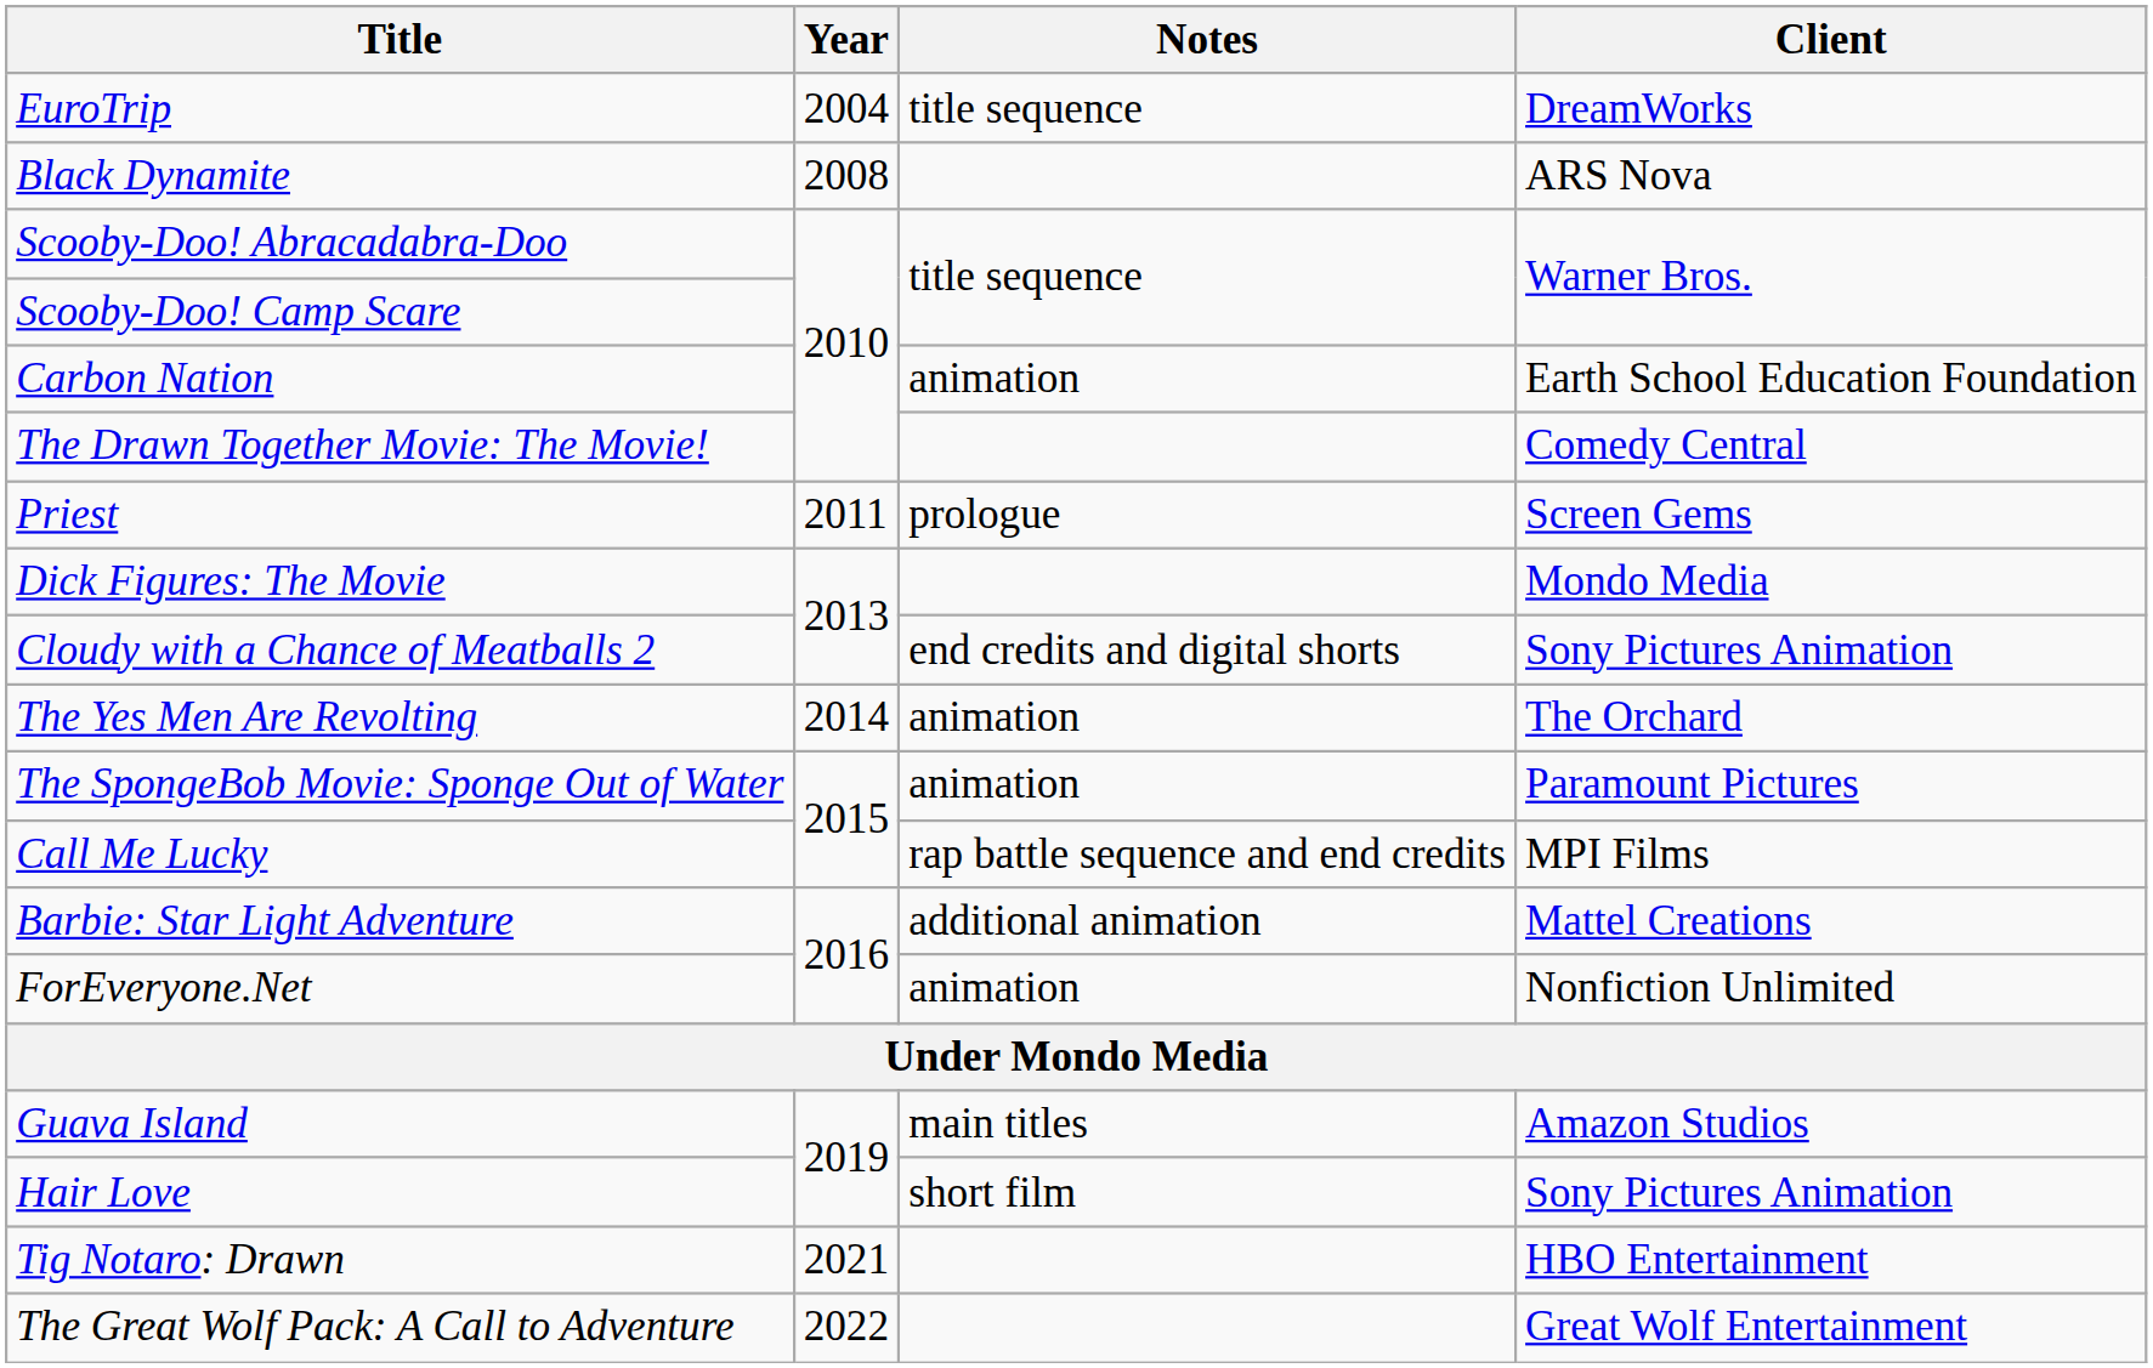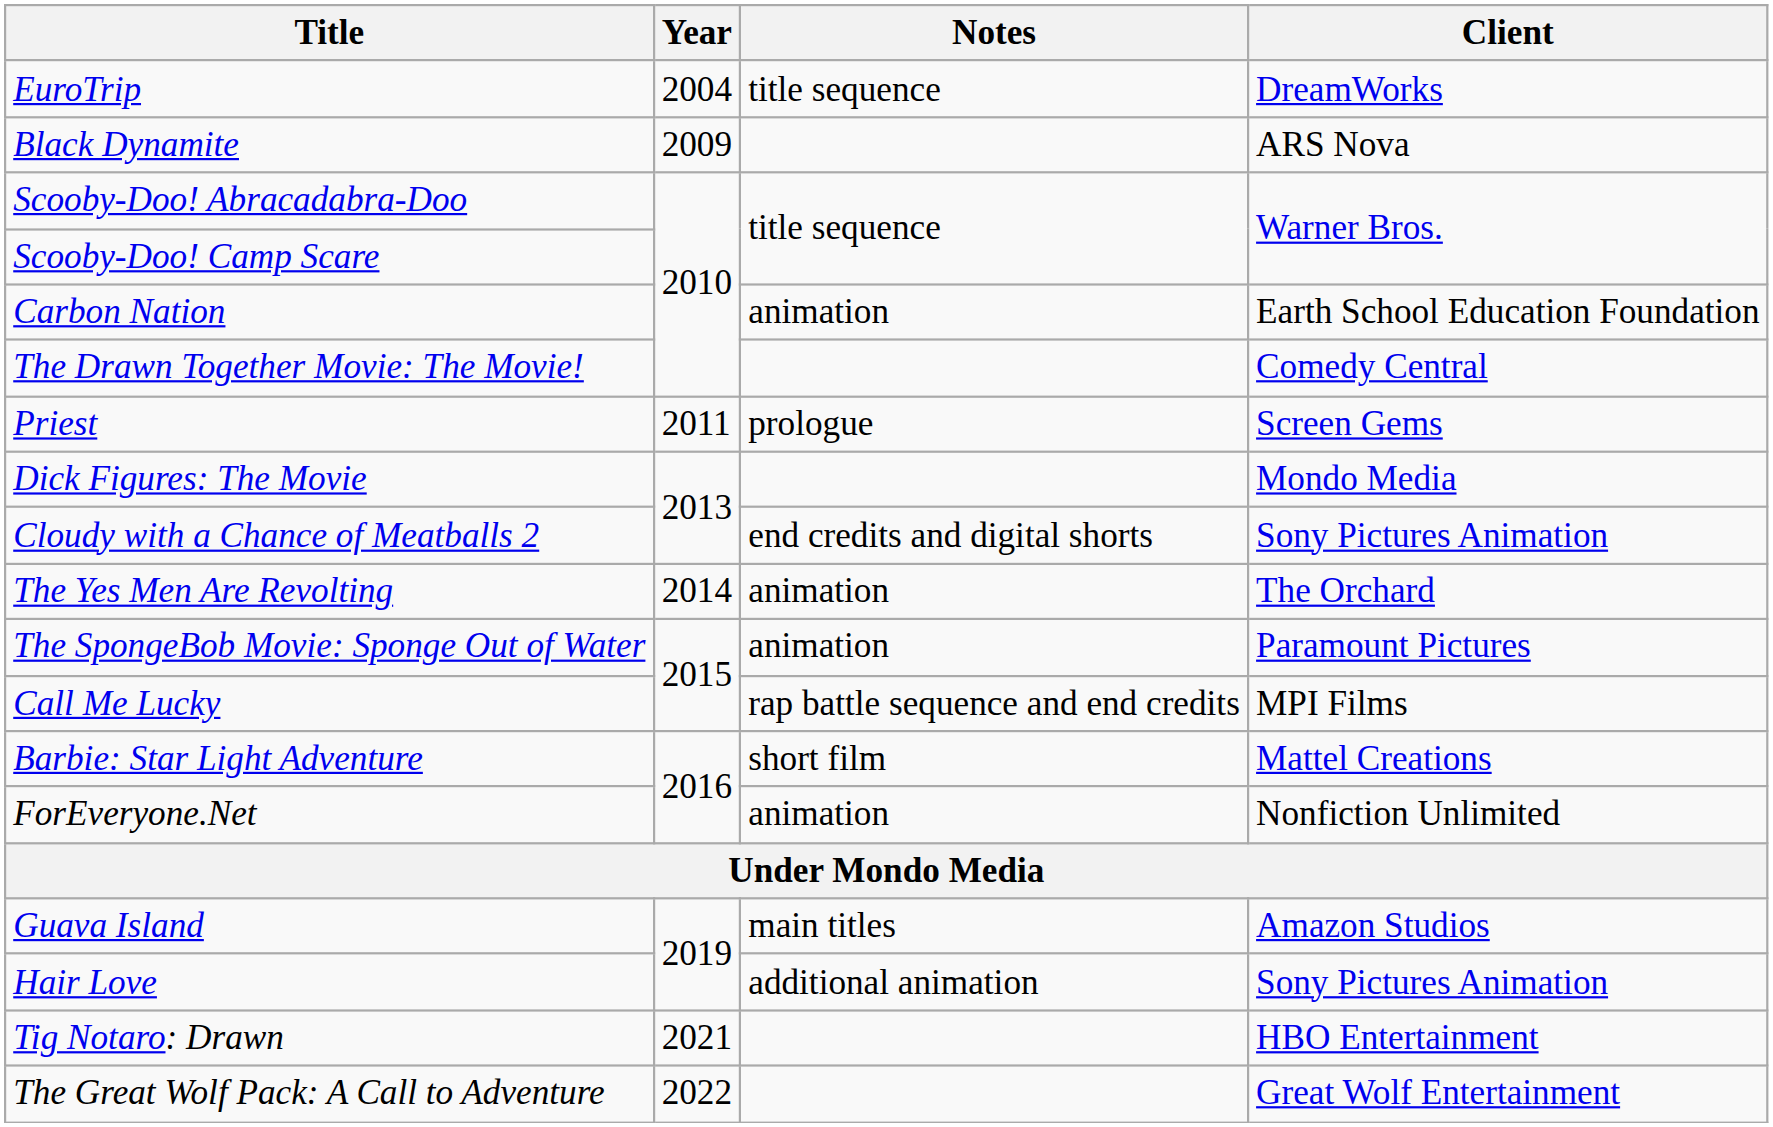 <table class="wikitable sortable">
 <tr>
 <th>Title</th>
 <th>Year</th>
 <th>Notes</th>
 <th>Client</th>
 </tr>
 <tr>
 <td><em><a href='#'>EuroTrip</a></em></td>
 <td>2004</td>
 <td>title sequence</td>
 <td><a href='#'>DreamWorks</a></td>
 </tr>
 <tr>
 <td><em><a href='#'>Black Dynamite</a></em></td>
-<td>2008</td>
+<td>2009</td>
 <td></td>
 <td>ARS Nova</td>
 </tr>
 <tr>
 <td><em><a href='#'>Scooby-Doo! Abracadabra-Doo</a></em></td>
 <td rowspan=4>2010</td>
 <td rowspan=2>title sequence</td>
 <td rowspan=2><a href='#'>Warner Bros.</a></td>
 </tr>
 <tr>
 <td><em><a href='#'>Scooby-Doo! Camp Scare</a></em></td>
 </tr>
 <tr>
 <td><em><a href='#'>Carbon Nation</a></em></td>
 <td>animation</td>
 <td>Earth School Education Foundation</td>
 </tr>
 <tr>
 <td><em><a href='#'>The Drawn Together Movie: The Movie!</a></em></td>
 <td></td>
 <td><a href='#'>Comedy Central</a></td>
 </tr>
 <tr>
 <td><em><a href='#'>Priest</a></em></td>
 <td>2011</td>
 <td>prologue</td>
 <td><a href='#'>Screen Gems</a></td>
 </tr>
 <tr>
 <td><em><a href='#'>Dick Figures: The Movie</a></em></td>
 <td rowspan=2>2013</td>
 <td></td>
 <td><a href='#'>Mondo Media</a></td>
 </tr>
 <tr>
 <td><em><a href='#'>Cloudy with a Chance of Meatballs 2</a></em></td>
 <td>end credits and digital shorts</td>
 <td><a href='#'>Sony Pictures Animation</a></td>
 </tr>
 <tr>
 <td><em><a href='#'>The Yes Men Are Revolting</a></em></td>
 <td>2014</td>
 <td>animation</td>
 <td><a href='#'>The Orchard</a></td>
 </tr>
 <tr>
 <td><em><a href='#'>The SpongeBob Movie: Sponge Out of Water</a></em></td>
 <td rowspan=2>2015</td>
 <td>animation</td>
 <td><a href='#'>Paramount Pictures</a></td>
 </tr>
 <tr>
 <td><em><a href='#'>Call Me Lucky</a></em></td>
 <td>rap battle sequence and end credits</td>
 <td>MPI Films</td>
 </tr>
 <tr>
 <td><em><a href='#'>Barbie: Star Light Adventure</a></em></td>
 <td rowspan=2>2016</td>
-<td>additional animation</td>
+<td>short film</td>
 <td><a href='#'>Mattel Creations</a></td>
 </tr>
 <tr>
 <td><em>ForEveryone.Net</em></td>
 <td>animation</td>
 <td>Nonfiction Unlimited</td>
 </tr>
 <tr>
 <th colspan="4">Under Mondo Media</th>
 </tr>
 <tr>
 <td><em><a href='#'>Guava Island</a></em></td>
 <td rowspan=2>2019</td>
 <td>main titles</td>
 <td><a href='#'>Amazon Studios</a></td>
 </tr>
 <tr>
 <td><em><a href='#'>Hair Love</a></em></td>
-<td>short film</td>
+<td>additional animation</td>
 <td><a href='#'>Sony Pictures Animation</a></td>
 </tr>
 <tr>
 <td><em><a href='#'>Tig Notaro</a>: Drawn</em></td>
 <td>2021</td>
 <td></td>
 <td><a href='#'>HBO Entertainment</a></td>
 </tr>
 <tr>
 <td><em>The Great Wolf Pack: A Call to Adventure</em></td>
 <td>2022</td>
 <td></td>
 <td><a href='#'>Great Wolf Entertainment</a></td>
 </tr>
 </table>
